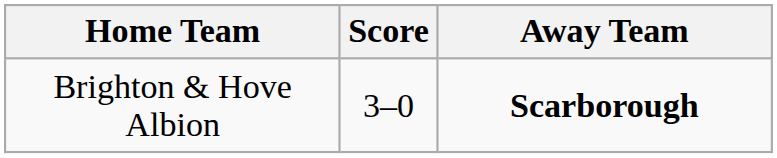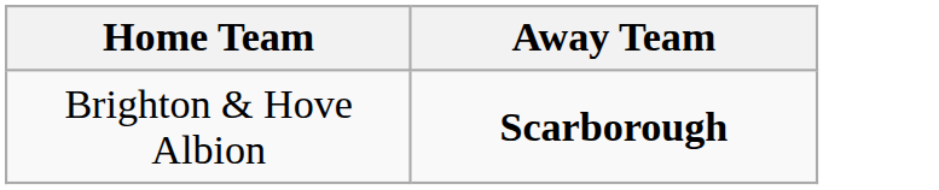 <table class="wikitable" style="text-align:center">
 <tr>
 <th width=150>Home Team</th>
-<th width=20>Score</th>
 <th width=150>Away Team</th>
 </tr>
 <tr>
 <td>Brighton & Hove Albion</td>
-<td>3–0</td>
 <td><strong>Scarborough</strong></td>
 </tr>
 </table>
